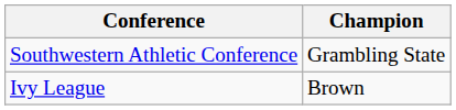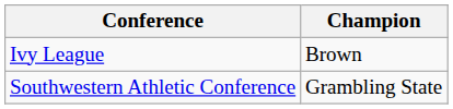 <table class="wikitable">
 <tr>
 <th>Conference</th>
 <th>Champion</th>
 </tr>
 <tr>
+<td><a href='#'>Ivy League</a></td>
+<td>Brown</td>
+</tr>
+<tr>
 <td><a href='#'>Southwestern Athletic Conference</a></td>
 <td>Grambling State</td>
 </tr>
-<tr>
-<td><a href='#'>Ivy League</a></td>
-<td>Brown</td>
-</tr>
 </table>
